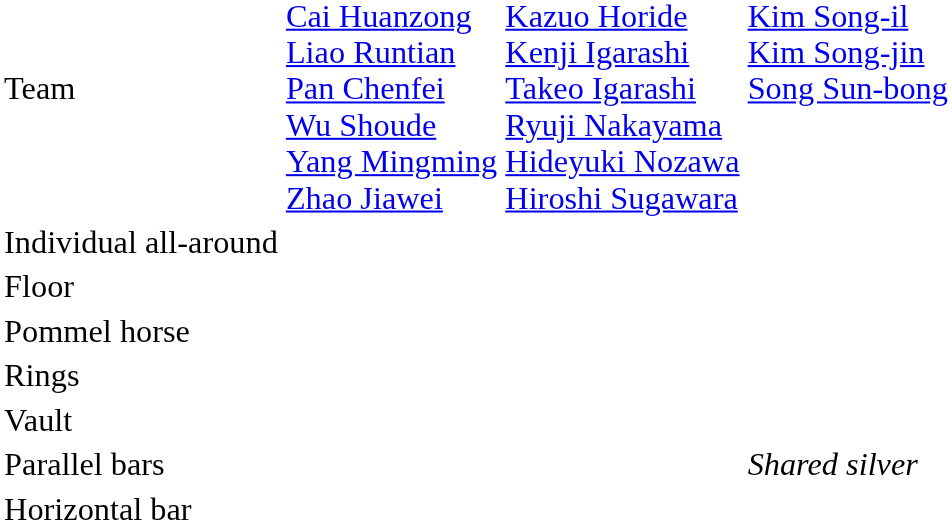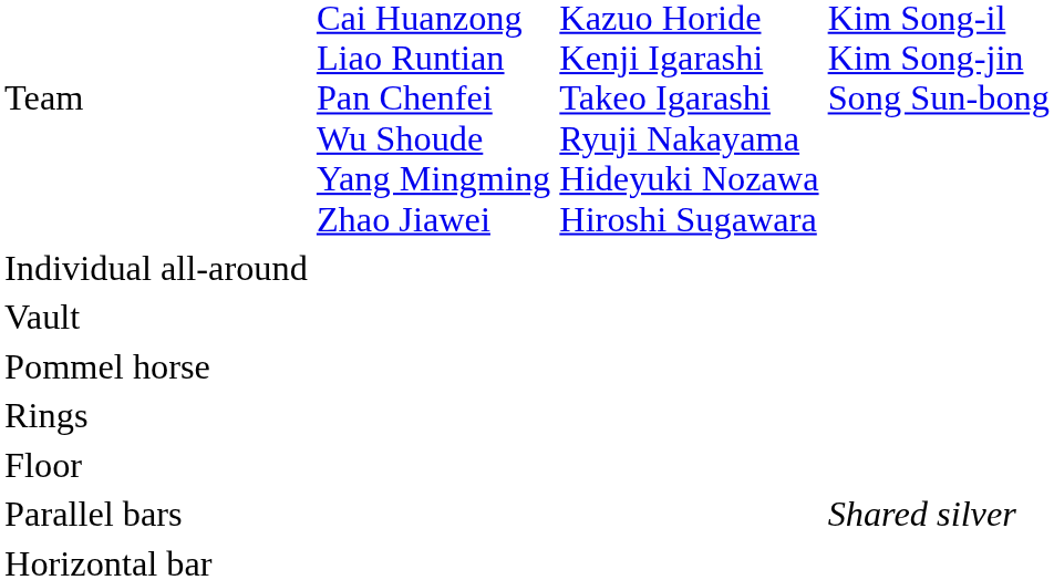 <table>
 <tr>
 <td>Team</td>
 <td><br><a href='#'>Cai Huanzong</a><br><a href='#'>Liao Runtian</a><br><a href='#'>Pan Chenfei</a><br><a href='#'>Wu Shoude</a><br><a href='#'>Yang Mingming</a><br><a href='#'>Zhao Jiawei</a></td>
 <td><br><a href='#'>Kazuo Horide</a><br><a href='#'>Kenji Igarashi</a><br><a href='#'>Takeo Igarashi</a><br><a href='#'>Ryuji Nakayama</a><br><a href='#'>Hideyuki Nozawa</a><br><a href='#'>Hiroshi Sugawara</a></td>
 <td valign=top><br><a href='#'>Kim Song-il</a><br><a href='#'>Kim Song-jin</a><br><a href='#'>Song Sun-bong</a></td>
 </tr>
 <tr>
 <td>Individual all-around</td>
 <td></td>
 <td></td>
 <td></td>
 </tr>
 <tr>
-<td>Floor</td>
+<td>Vault</td>
 <td></td>
 <td></td>
 <td></td>
 </tr>
 <tr>
 <td>Pommel horse</td>
 <td></td>
 <td></td>
 <td></td>
 </tr>
 <tr>
 <td>Rings</td>
 <td></td>
 <td></td>
 <td></td>
 </tr>
 <tr>
-<td>Vault</td>
+<td>Floor</td>
 <td></td>
 <td></td>
 <td></td>
 </tr>
 <tr>
 <td rowspan=2>Parallel bars</td>
 <td rowspan=2></td>
 <td></td>
 <td rowspan=2><em>Shared silver</em></td>
 </tr>
 <tr>
 <td></td>
 </tr>
 <tr>
 <td>Horizontal bar</td>
 <td></td>
 <td></td>
 <td></td>
 </tr>
 </table>
